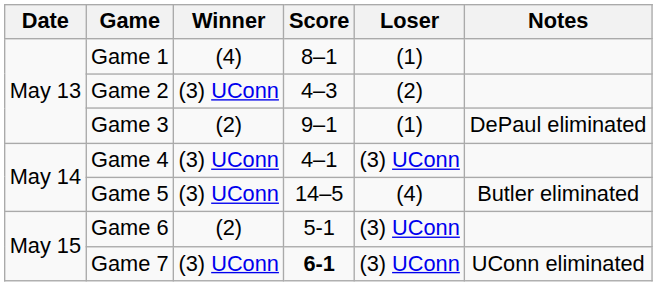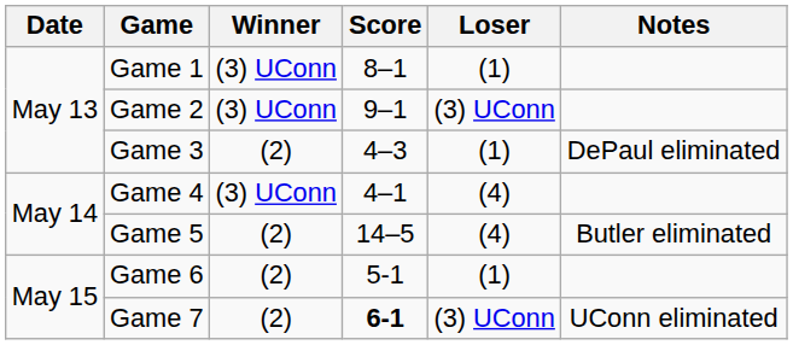 <table class="wikitable">
 <tr>
 <th>Date</th>
 <th>Game</th>
 <th>Winner</th>
 <th>Score</th>
 <th>Loser</th>
 <th>Notes</th>
 </tr>
 <tr align=center>
 <td rowspan=3>May 13</td>
 <td>Game 1</td>
-<td>(4) </td>
+<td>(3) <a href='#'>UConn</a></td>
 <td>8–1</td>
 <td>(1) </td>
 <td></td>
 </tr>
 <tr align=center>
 <td>Game 2</td>
 <td>(3) <a href='#'>UConn</a></td>
-<td>4–3</td>
-<td>(2) </td>
+<td>9–1</td>
+<td>(3) <a href='#'>UConn</a></td>
 <td></td>
 </tr>
 <tr align=center>
 <td>Game 3</td>
 <td>(2) </td>
-<td>9–1</td>
+<td>4–3</td>
 <td>(1) </td>
 <td>DePaul eliminated</td>
 </tr>
 <tr align=center>
 <td rowspan=2>May 14</td>
 <td>Game 4</td>
 <td>(3) <a href='#'>UConn</a></td>
 <td>4–1</td>
-<td>(3) <a href='#'>UConn</a></td>
+<td>(4) </td>
 <td></td>
 </tr>
 <tr align=center>
 <td>Game 5</td>
-<td>(3) <a href='#'>UConn</a></td>
+<td>(2) </td>
 <td>14–5</td>
 <td>(4) </td>
 <td>Butler eliminated</td>
 </tr>
 <tr align=center>
 <td rowspan=2>May 15</td>
 <td>Game 6</td>
 <td>(2) </td>
 <td>5-1</td>
-<td>(3) <a href='#'>UConn</a></td>
+<td>(1) </td>
 <td></td>
 </tr>
 <tr align=center>
 <td>Game 7</td>
-<td>(3) <a href='#'>UConn</a></td>
+<td>(2) </td>
 <td><strong>6-1</strong></td>
 <td>(3) <a href='#'>UConn</a></td>
 <td>UConn eliminated</td>
 </tr>
 </table>
